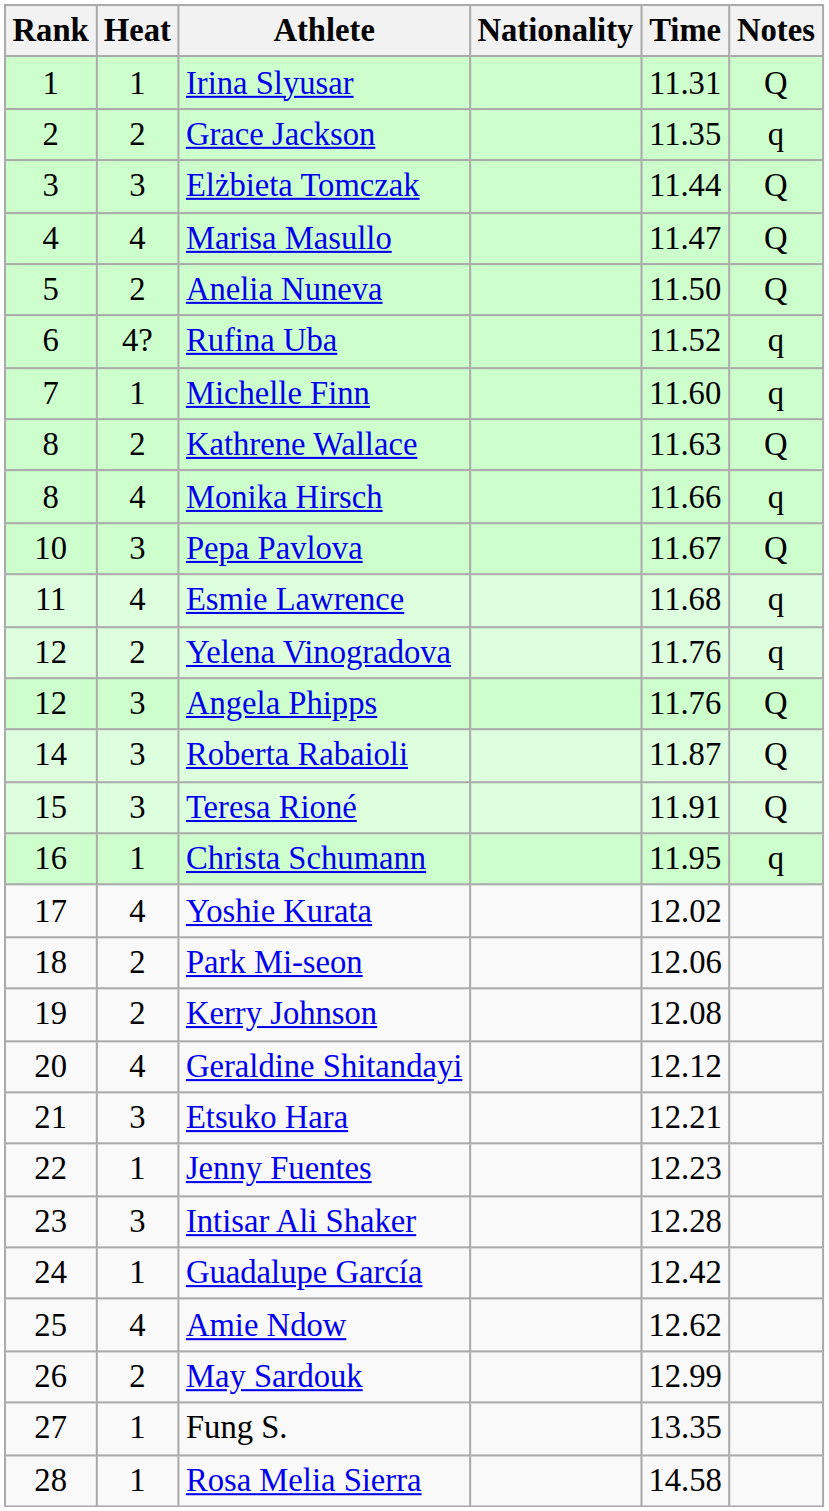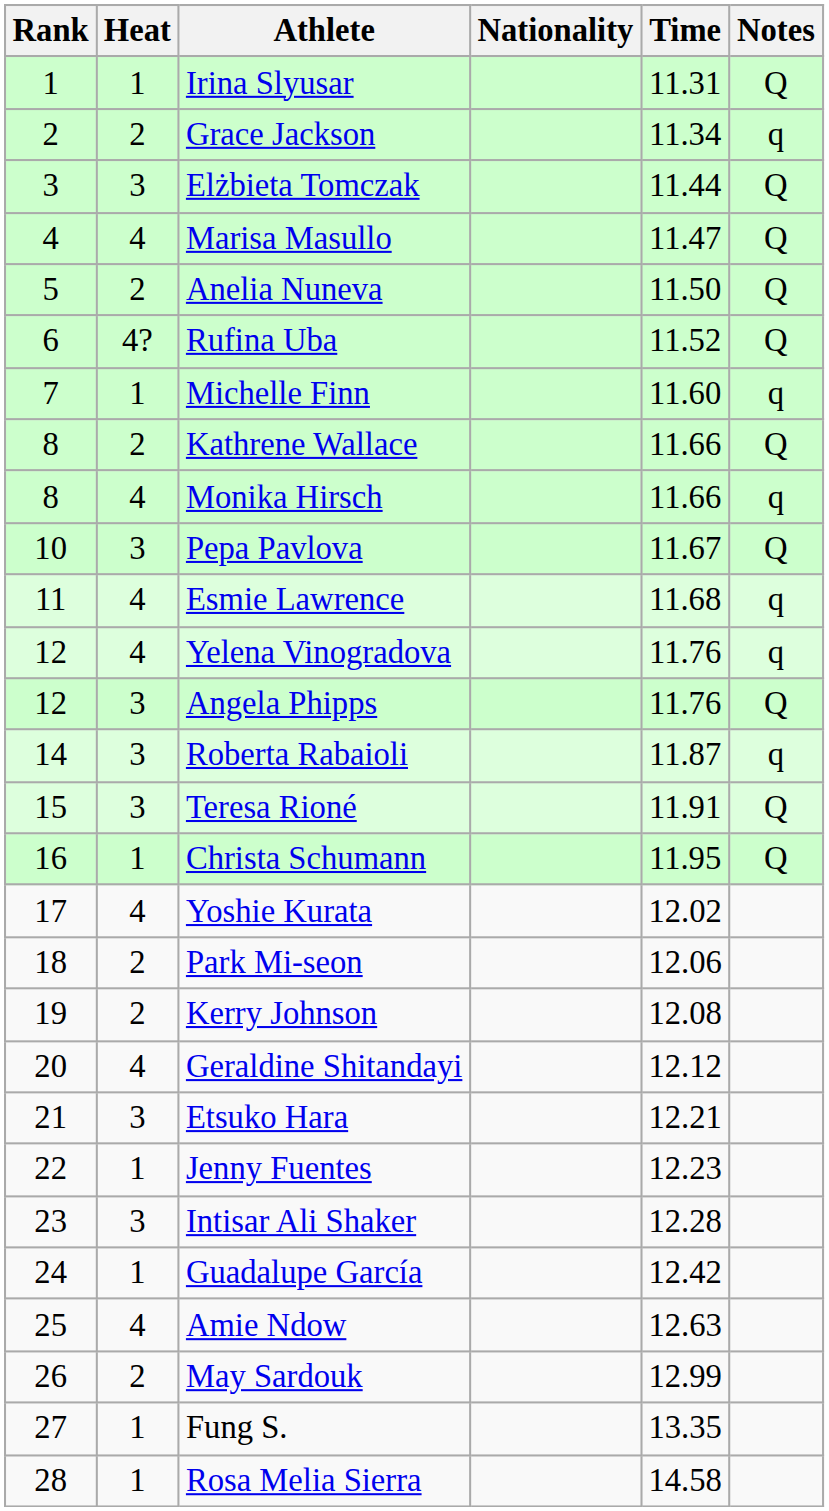 <table class="wikitable sortable" style="text-align:center">
 <tr>
 <th>Rank</th>
 <th>Heat</th>
 <th>Athlete</th>
 <th>Nationality</th>
 <th>Time</th>
 <th>Notes</th>
 </tr>
 <tr bgcolor=ccffcc>
 <td>1</td>
 <td>1</td>
 <td align=left><a href='#'>Irina Slyusar</a></td>
 <td align=left></td>
 <td>11.31</td>
 <td>Q</td>
 </tr>
 <tr bgcolor=ccffcc>
 <td>2</td>
 <td>2</td>
 <td align=left><a href='#'>Grace Jackson</a></td>
 <td align=left></td>
-<td>11.35</td>
+<td>11.34</td>
 <td>q</td>
 </tr>
 <tr bgcolor=ccffcc>
 <td>3</td>
 <td>3</td>
 <td align=left><a href='#'>Elżbieta Tomczak</a></td>
 <td align=left></td>
 <td>11.44</td>
 <td>Q</td>
 </tr>
 <tr bgcolor=ccffcc>
 <td>4</td>
 <td>4</td>
 <td align=left><a href='#'>Marisa Masullo</a></td>
 <td align=left></td>
 <td>11.47</td>
 <td>Q</td>
 </tr>
 <tr bgcolor=ccffcc>
 <td>5</td>
 <td>2</td>
 <td align=left><a href='#'>Anelia Nuneva</a></td>
 <td align=left></td>
 <td>11.50</td>
 <td>Q</td>
 </tr>
 <tr bgcolor=ccffcc>
 <td>6</td>
 <td>4?</td>
 <td align=left><a href='#'>Rufina Uba</a></td>
 <td align=left></td>
 <td>11.52</td>
-<td>q</td>
+<td>Q</td>
 </tr>
 <tr bgcolor=ccffcc>
 <td>7</td>
 <td>1</td>
 <td align=left><a href='#'>Michelle Finn</a></td>
 <td align=left></td>
 <td>11.60</td>
 <td>q</td>
 </tr>
 <tr bgcolor=ccffcc>
 <td>8</td>
 <td>2</td>
 <td align=left><a href='#'>Kathrene Wallace</a></td>
 <td align=left></td>
-<td>11.63</td>
+<td>11.66</td>
 <td>Q</td>
 </tr>
 <tr bgcolor=ccffcc>
 <td>8</td>
 <td>4</td>
 <td align=left><a href='#'>Monika Hirsch</a></td>
 <td align=left></td>
 <td>11.66</td>
 <td>q</td>
 </tr>
 <tr bgcolor=ccffcc>
 <td>10</td>
 <td>3</td>
 <td align=left><a href='#'>Pepa Pavlova</a></td>
 <td align=left></td>
 <td>11.67</td>
 <td>Q</td>
 </tr>
 <tr bgcolor=ddffdd>
 <td>11</td>
 <td>4</td>
 <td align=left><a href='#'>Esmie Lawrence</a></td>
 <td align=left></td>
 <td>11.68</td>
 <td>q</td>
 </tr>
 <tr bgcolor=ddffdd>
 <td>12</td>
-<td>2</td>
+<td>4</td>
 <td align=left><a href='#'>Yelena Vinogradova</a></td>
 <td align=left></td>
 <td>11.76</td>
 <td>q</td>
 </tr>
 <tr bgcolor=ccffcc>
 <td>12</td>
 <td>3</td>
 <td align=left><a href='#'>Angela Phipps</a></td>
 <td align=left></td>
 <td>11.76</td>
 <td>Q</td>
 </tr>
 <tr bgcolor=ddffdd>
 <td>14</td>
 <td>3</td>
 <td align=left><a href='#'>Roberta Rabaioli</a></td>
 <td align=left></td>
 <td>11.87</td>
-<td>Q</td>
+<td>q</td>
 </tr>
 <tr bgcolor=ddffdd>
 <td>15</td>
 <td>3</td>
 <td align=left><a href='#'>Teresa Rioné</a></td>
 <td align=left></td>
 <td>11.91</td>
 <td>Q</td>
 </tr>
 <tr bgcolor=ccffcc>
 <td>16</td>
 <td>1</td>
 <td align=left><a href='#'>Christa Schumann</a></td>
 <td align=left></td>
 <td>11.95</td>
-<td>q</td>
+<td>Q</td>
 </tr>
 <tr>
 <td>17</td>
 <td>4</td>
 <td align=left><a href='#'>Yoshie Kurata</a></td>
 <td align=left></td>
 <td>12.02</td>
 <td></td>
 </tr>
 <tr>
 <td>18</td>
 <td>2</td>
 <td align=left><a href='#'>Park Mi-seon</a></td>
 <td align=left></td>
 <td>12.06</td>
 <td></td>
 </tr>
 <tr>
 <td>19</td>
 <td>2</td>
 <td align=left><a href='#'>Kerry Johnson</a></td>
 <td align=left></td>
 <td>12.08</td>
 <td></td>
 </tr>
 <tr>
 <td>20</td>
 <td>4</td>
 <td align=left><a href='#'>Geraldine Shitandayi</a></td>
 <td align=left></td>
 <td>12.12</td>
 <td></td>
 </tr>
 <tr>
 <td>21</td>
 <td>3</td>
 <td align=left><a href='#'>Etsuko Hara</a></td>
 <td align=left></td>
 <td>12.21</td>
 <td></td>
 </tr>
 <tr>
 <td>22</td>
 <td>1</td>
 <td align=left><a href='#'>Jenny Fuentes</a></td>
 <td align=left></td>
 <td>12.23</td>
 <td></td>
 </tr>
 <tr>
 <td>23</td>
 <td>3</td>
 <td align=left><a href='#'>Intisar Ali Shaker</a></td>
 <td align=left></td>
 <td>12.28</td>
 <td></td>
 </tr>
 <tr>
 <td>24</td>
 <td>1</td>
 <td align=left><a href='#'>Guadalupe García</a></td>
 <td align=left></td>
 <td>12.42</td>
 <td></td>
 </tr>
 <tr>
 <td>25</td>
 <td>4</td>
 <td align=left><a href='#'>Amie Ndow</a></td>
 <td align=left></td>
-<td>12.62</td>
+<td>12.63</td>
 <td></td>
 </tr>
 <tr>
 <td>26</td>
 <td>2</td>
 <td align=left><a href='#'>May Sardouk</a></td>
 <td align=left></td>
 <td>12.99</td>
 <td></td>
 </tr>
 <tr>
 <td>27</td>
 <td>1</td>
 <td align=left>Fung S.</td>
 <td align=left></td>
 <td>13.35</td>
 <td></td>
 </tr>
 <tr>
 <td>28</td>
 <td>1</td>
 <td align=left><a href='#'>Rosa Melia Sierra</a></td>
 <td align=left></td>
 <td>14.58</td>
 <td></td>
 </tr>
 </table>
